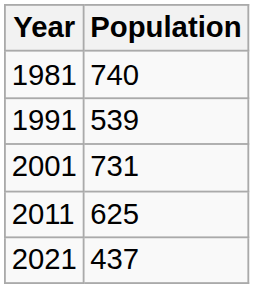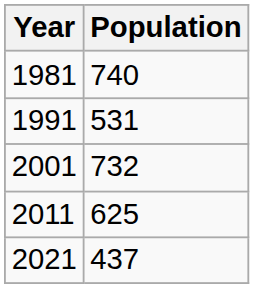 <table class="wikitable">
 <tr>
 <th>Year</th>
 <th>Population</th>
 </tr>
 <tr>
 <td>1981</td>
 <td>740</td>
 </tr>
 <tr>
 <td>1991</td>
-<td>539</td>
+<td>531</td>
 </tr>
 <tr>
 <td>2001</td>
-<td>731</td>
+<td>732</td>
 </tr>
 <tr>
 <td>2011</td>
 <td>625</td>
 </tr>
 <tr>
 <td>2021</td>
 <td>437</td>
 </tr>
 </table>
